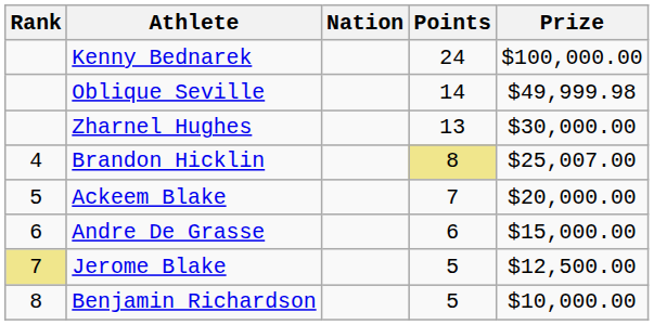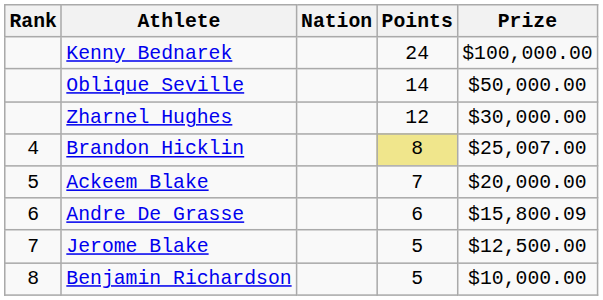 <table class="wikitable mw-datatable sortable" style="text-align:center;">
 <tr>
 <th scope="col" style="width: 10px;">Rank</th>
 <th scope="col">Athlete</th>
 <th scope="col">Nation</th>
 <th scope="col">Points</th>
 <th scope="col">Prize</th>
 </tr>
 <tr>
 <td></td>
 <td align=left><a href='#'>Kenny Bednarek</a> </td>
 <td align=left></td>
 <td>24</td>
 <td>$100,000.00</td>
 </tr>
 <tr>
 <td></td>
 <td align=left><a href='#'>Oblique Seville</a> </td>
 <td align=left></td>
 <td>14</td>
-<td>$49,999.98</td>
+<td>$50,000.00</td>
 </tr>
 <tr>
 <td></td>
 <td align=left><a href='#'>Zharnel Hughes</a> </td>
 <td align=left></td>
-<td>13</td>
+<td>12</td>
 <td>$30,000.00</td>
 </tr>
 <tr>
 <td>4</td>
 <td align=left><a href='#'>Brandon Hicklin</a> </td>
 <td align=left></td>
 <td style="background: khaki;">8</td>
 <td>$25,007.00</td>
 </tr>
 <tr>
 <td>5</td>
 <td align=left><a href='#'>Ackeem Blake</a> </td>
 <td align=left></td>
 <td>7</td>
 <td>$20,000.00</td>
 </tr>
 <tr>
 <td>6</td>
 <td align=left><a href='#'>Andre De Grasse</a> </td>
 <td align=left></td>
 <td>6</td>
-<td>$15,000.00</td>
+<td>$15,800.09</td>
 </tr>
 <tr>
-<td style="background: khaki;">7</td>
+<td>7</td>
 <td align=left><a href='#'>Jerome Blake</a> </td>
 <td align=left></td>
 <td>5</td>
 <td>$12,500.00</td>
 </tr>
 <tr>
 <td>8</td>
 <td align=left><a href='#'>Benjamin Richardson</a> </td>
 <td align=left></td>
 <td>5</td>
 <td>$10,000.00</td>
 </tr>
 </table>
